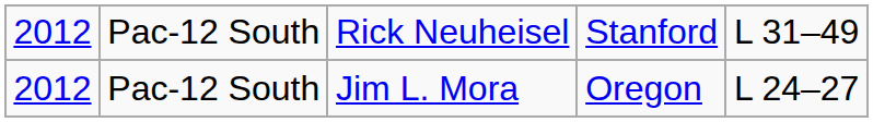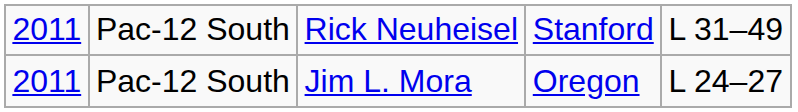 <table class="wikitable">
 <tr>
 </tr>
 <tr>
-<td><a href='#'>2012</a></td>
+<td><a href='#'>2011</a></td>
 <td>Pac-12 South</td>
 <td><a href='#'>Rick Neuheisel</a></td>
 <td><a href='#'>Stanford</a></td>
 <td>L 31–49</td>
 </tr>
 <tr>
-<td><a href='#'>2012</a></td>
+<td><a href='#'>2011</a></td>
 <td>Pac-12 South</td>
 <td><a href='#'>Jim L. Mora</a></td>
 <td><a href='#'>Oregon</a></td>
 <td>L 24–27</td>
 </tr>
 </table>
